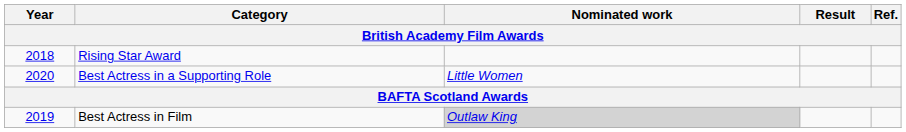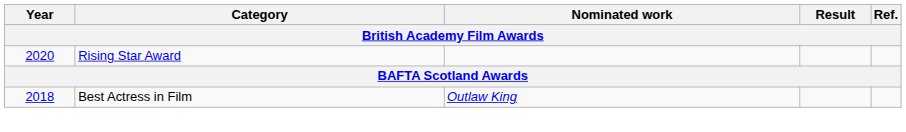 <table class=wikitable>
 <tr>
 <th scope="col" style="width:5em;">Year</th>
 <th scope="col" style="width:28em;">Category</th>
 <th scope="col" style="width:27em;">Nominated work</th>
 <th scope="col" style="width:5em;">Result</th>
 <th>Ref.</th>
 </tr>
 <tr>
 <th colspan=5><a href='#'>British Academy Film Awards</a></th>
 </tr>
 <tr>
-<td style="text-align:center;"><a href='#'>2018</a></td>
+<td style="text-align:center;"><a href='#'>2020</a></td>
 <td><a href='#'>Rising Star Award</a></td>
 <td></td>
-<td></td>
-<td align="center"></td>
-</tr>
-<tr>
-<td style="text-align:center;"><a href='#'>2020</a></td>
-<td><a href='#'>Best Actress in a Supporting Role</a></td>
-<td><em><a href='#'>Little Women</a></em></td>
 <td></td>
 <td align="center"></td>
 </tr>
 <tr>
 <th colspan=5><a href='#'>BAFTA Scotland Awards</a></th>
 </tr>
 <tr>
-<td style="text-align:center;"><a href='#'>2019</a></td>
+<td style="text-align:center;"><a href='#'>2018</a></td>
 <td>Best Actress in Film</td>
-<td style="background: lightgrey;"><em><a href='#'>Outlaw King</a></em></td>
+<td><em><a href='#'>Outlaw King</a></em></td>
 <td></td>
 <td align="center"></td>
 </tr>
 </table>
